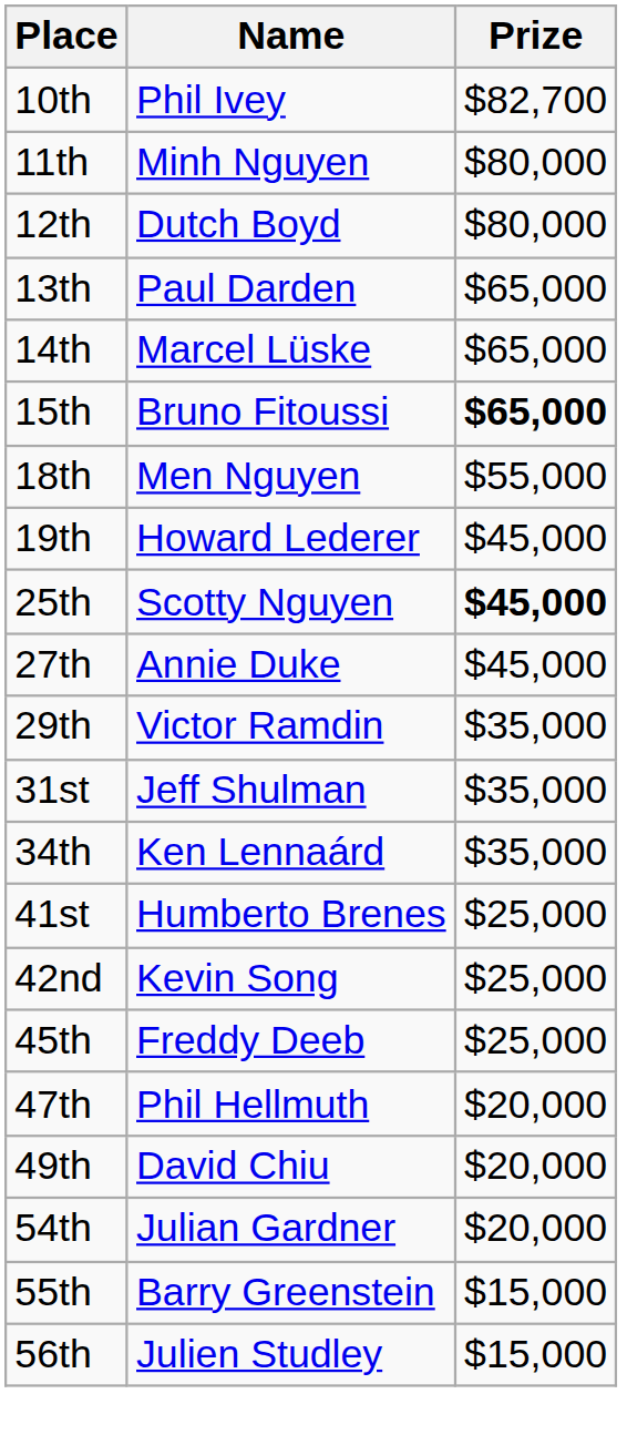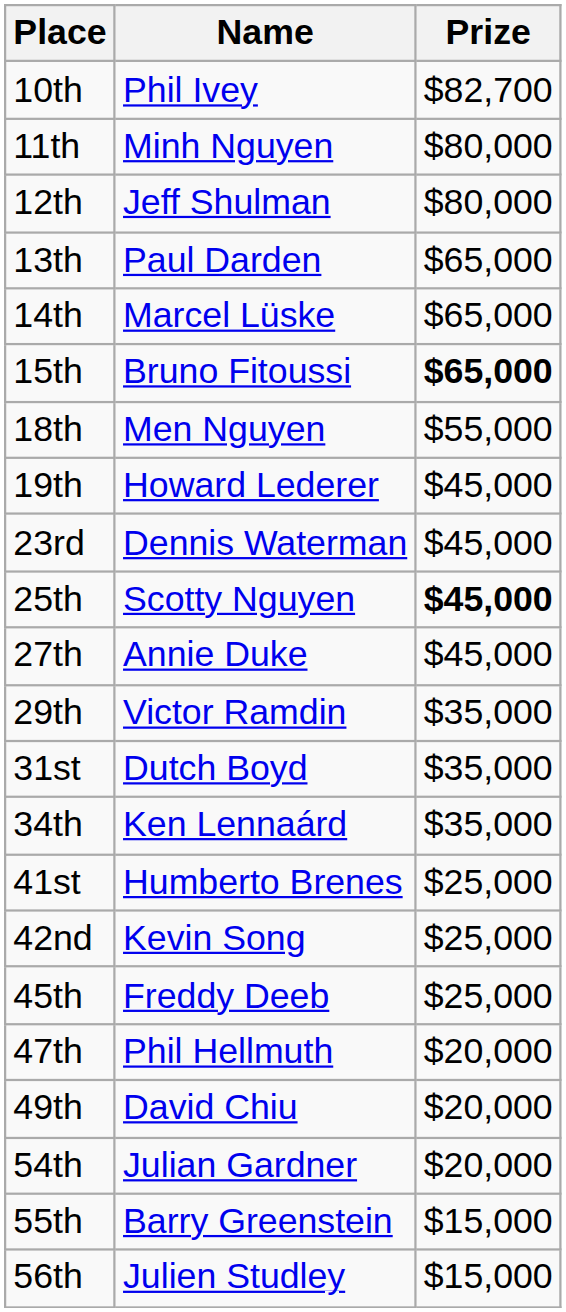 <table class="wikitable">
 <tr>
 <th bgcolor="#FFEBAD">Place</th>
 <th bgcolor="#FFEBAD">Name</th>
 <th bgcolor="#FFEBAD">Prize</th>
 </tr>
 <tr>
 <td>10th</td>
 <td><a href='#'>Phil Ivey</a></td>
 <td>$82,700</td>
 </tr>
 <tr>
 <td>11th</td>
 <td><a href='#'>Minh Nguyen</a></td>
 <td>$80,000</td>
 </tr>
 <tr>
 <td>12th</td>
-<td><a href='#'>Dutch Boyd</a></td>
+<td><a href='#'>Jeff Shulman</a></td>
 <td>$80,000</td>
 </tr>
 <tr>
 <td>13th</td>
 <td><a href='#'>Paul Darden</a></td>
 <td>$65,000</td>
 </tr>
 <tr>
 <td>14th</td>
 <td><a href='#'>Marcel Lüske</a></td>
 <td>$65,000</td>
 </tr>
 <tr>
 <td>15th</td>
 <td><a href='#'>Bruno Fitoussi</a></td>
 <td><strong>$65,000</strong></td>
 </tr>
 <tr>
 <td>18th</td>
 <td><a href='#'>Men Nguyen</a></td>
 <td>$55,000</td>
 </tr>
 <tr>
 <td>19th</td>
 <td><a href='#'>Howard Lederer</a></td>
 <td>$45,000</td>
 </tr>
 <tr>
+<td>23rd</td>
+<td><a href='#'>Dennis Waterman</a></td>
+<td>$45,000</td>
+</tr>
+<tr>
 <td>25th</td>
 <td><a href='#'>Scotty Nguyen</a></td>
 <td><strong>$45,000</strong></td>
 </tr>
 <tr>
 <td>27th</td>
 <td><a href='#'>Annie Duke</a></td>
 <td>$45,000</td>
 </tr>
 <tr>
 <td>29th</td>
 <td><a href='#'>Victor Ramdin</a></td>
 <td>$35,000</td>
 </tr>
 <tr>
 <td>31st</td>
-<td><a href='#'>Jeff Shulman</a></td>
+<td><a href='#'>Dutch Boyd</a></td>
 <td>$35,000</td>
 </tr>
 <tr>
 <td>34th</td>
 <td><a href='#'>Ken Lennaárd</a></td>
 <td>$35,000</td>
 </tr>
 <tr>
 <td>41st</td>
 <td><a href='#'>Humberto Brenes</a></td>
 <td>$25,000</td>
 </tr>
 <tr>
 <td>42nd</td>
 <td><a href='#'>Kevin Song</a></td>
 <td>$25,000</td>
 </tr>
 <tr>
 <td>45th</td>
 <td><a href='#'>Freddy Deeb</a></td>
 <td>$25,000</td>
 </tr>
 <tr>
 <td>47th</td>
 <td><a href='#'>Phil Hellmuth</a></td>
 <td>$20,000</td>
 </tr>
 <tr>
 <td>49th</td>
 <td><a href='#'>David Chiu</a></td>
 <td>$20,000</td>
 </tr>
 <tr>
 <td>54th</td>
 <td><a href='#'>Julian Gardner</a></td>
 <td>$20,000</td>
 </tr>
 <tr>
 <td>55th</td>
 <td><a href='#'>Barry Greenstein</a></td>
 <td>$15,000</td>
 </tr>
 <tr>
 <td>56th</td>
 <td><a href='#'>Julien Studley</a></td>
 <td>$15,000</td>
 </tr>
 </table>
